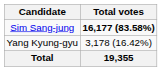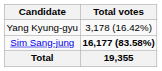 <table class="wikitable" style="text-align:center;">
 <tr>
 <th>Candidate</th>
 <th>Total votes</th>
 </tr>
 <tr>
+<td>Yang Kyung-gyu</td>
+<td>3,178 (16.42%)</td>
+</tr>
+<tr>
 <td><a href='#'>Sim Sang-jung</a></td>
 <td><strong>16,177 (83.58%)</strong></td>
-</tr>
-<tr>
-<td>Yang Kyung-gyu</td>
-<td>3,178 (16.42%)</td>
 </tr>
 <tr>
 <th>Total</th>
 <th>19,355</th>
 </tr>
 </table>
